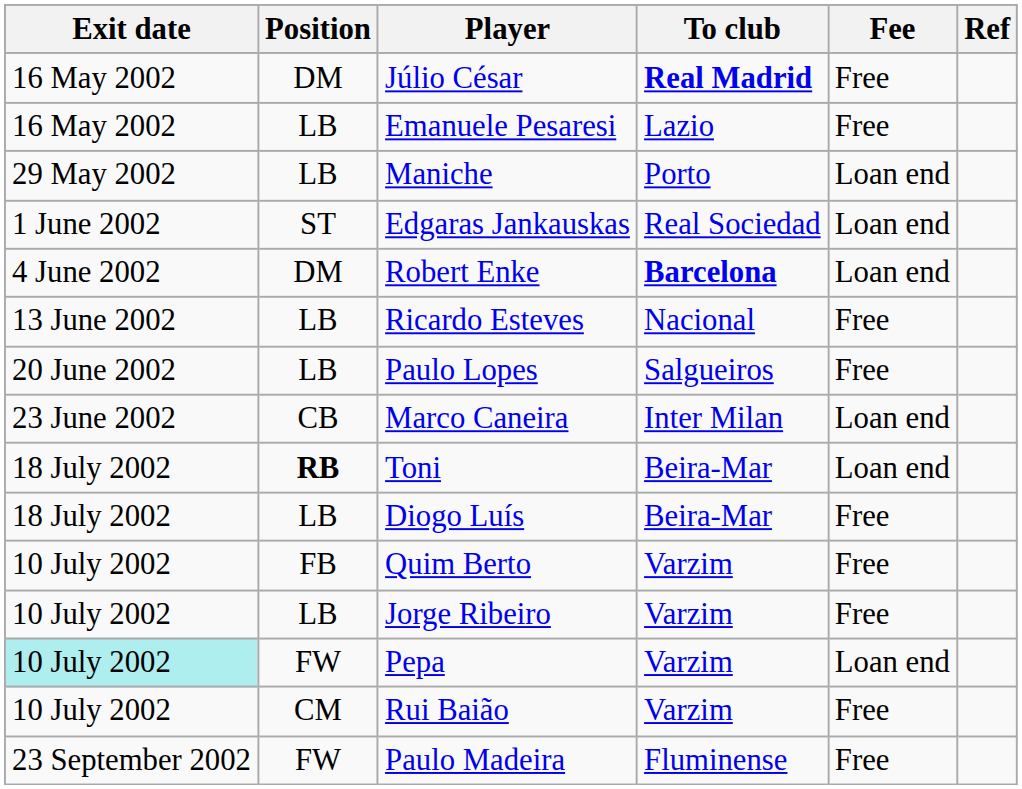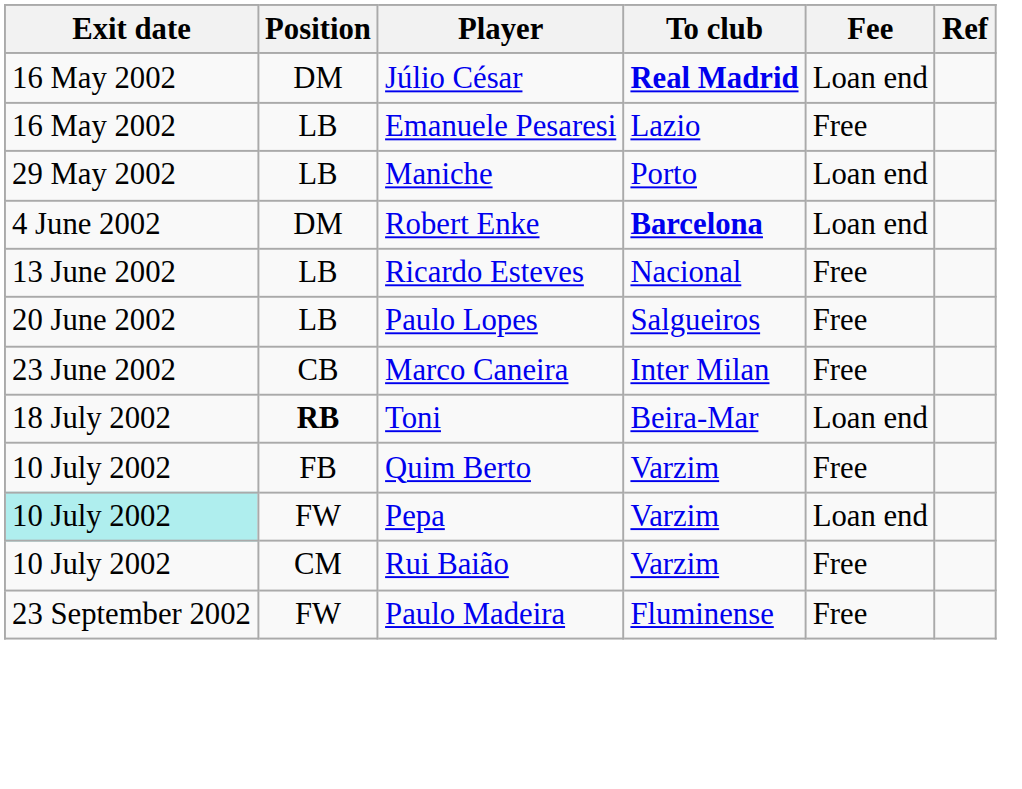 <table class="wikitable sortable">
 <tr>
 <th>Exit date</th>
 <th>Position</th>
 <th>Player</th>
 <th>To club</th>
 <th>Fee</th>
 <th>Ref</th>
 </tr>
 <tr>
 <td>16 May 2002</td>
 <td style="text-align:center;">DM</td>
 <td style="text-align:left;"><a href='#'>Júlio César</a></td>
 <td style="text-align:left;"><strong><a href='#'>Real Madrid</a></strong></td>
-<td>Free</td>
+<td>Loan end</td>
 <td></td>
 </tr>
 <tr>
 <td>16 May 2002</td>
 <td style="text-align:center;">LB</td>
 <td style="text-align:left;"><a href='#'>Emanuele Pesaresi</a></td>
 <td style="text-align:left;"><a href='#'>Lazio</a></td>
 <td>Free</td>
 <td></td>
 </tr>
 <tr>
 <td>29 May 2002</td>
 <td style="text-align:center;">LB</td>
 <td style="text-align:left;"><a href='#'>Maniche</a></td>
 <td style="text-align:left;"><a href='#'>Porto</a></td>
-<td>Loan end</td>
-<td></td>
-</tr>
-<tr>
-<td>1 June 2002</td>
-<td style="text-align:center;">ST</td>
-<td style="text-align:left;"><a href='#'>Edgaras Jankauskas</a></td>
-<td style="text-align:left;"><a href='#'>Real Sociedad</a></td>
 <td>Loan end</td>
 <td></td>
 </tr>
 <tr>
 <td>4 June 2002</td>
 <td style="text-align:center;">DM</td>
 <td style="text-align:left;"><a href='#'>Robert Enke</a></td>
 <td style="text-align:left;"><strong><a href='#'>Barcelona</a></strong></td>
 <td>Loan end</td>
 <td></td>
 </tr>
 <tr>
 <td>13 June 2002</td>
 <td style="text-align:center;">LB</td>
 <td style="text-align:left;"><a href='#'>Ricardo Esteves</a></td>
 <td style="text-align:left;"><a href='#'>Nacional</a></td>
 <td>Free</td>
 <td></td>
 </tr>
 <tr>
 <td>20 June 2002</td>
 <td style="text-align:center;">LB</td>
 <td style="text-align:left;"><a href='#'>Paulo Lopes</a></td>
 <td style="text-align:left;"><a href='#'>Salgueiros</a></td>
 <td>Free</td>
 <td></td>
 </tr>
 <tr>
 <td>23 June 2002</td>
 <td style="text-align:center;">CB</td>
 <td style="text-align:left;"><a href='#'>Marco Caneira</a></td>
 <td style="text-align:left;"><a href='#'>Inter Milan</a></td>
-<td>Loan end</td>
+<td>Free</td>
 <td></td>
 </tr>
 <tr>
 <td>18 July 2002</td>
 <td style="text-align:center;"><strong>RB</strong></td>
 <td style="text-align:left;"><a href='#'>Toni</a></td>
 <td style="text-align:left;"><a href='#'>Beira-Mar</a></td>
 <td>Loan end</td>
 <td></td>
 </tr>
 <tr>
-<td>18 July 2002</td>
-<td style="text-align:center;">LB</td>
-<td style="text-align:left;"><a href='#'>Diogo Luís</a></td>
-<td style="text-align:left;"><a href='#'>Beira-Mar</a></td>
-<td>Free</td>
-<td></td>
-</tr>
-<tr>
 <td>10 July 2002</td>
 <td style="text-align:center;">FB</td>
 <td style="text-align:left;"><a href='#'>Quim Berto</a></td>
-<td style="text-align:left;"><a href='#'>Varzim</a></td>
-<td>Free</td>
-<td></td>
-</tr>
-<tr>
-<td>10 July 2002</td>
-<td style="text-align:center;">LB</td>
-<td style="text-align:left;"><a href='#'>Jorge Ribeiro</a></td>
 <td style="text-align:left;"><a href='#'>Varzim</a></td>
 <td>Free</td>
 <td></td>
 </tr>
 <tr>
 <td style="background: paleturquoise;">10 July 2002</td>
 <td style="text-align:center;">FW</td>
 <td style="text-align:left;"><a href='#'>Pepa</a></td>
 <td style="text-align:left;"><a href='#'>Varzim</a></td>
 <td>Loan end</td>
 <td></td>
 </tr>
 <tr>
 <td>10 July 2002</td>
 <td style="text-align:center;">CM</td>
 <td style="text-align:left;"><a href='#'>Rui Baião</a></td>
 <td style="text-align:left;"><a href='#'>Varzim</a></td>
 <td>Free</td>
 <td></td>
 </tr>
 <tr>
 <td>23 September 2002</td>
 <td style="text-align:center;">FW</td>
 <td style="text-align:left;"><a href='#'>Paulo Madeira</a></td>
 <td style="text-align:left;"><a href='#'>Fluminense</a></td>
 <td>Free</td>
 <td></td>
 </tr>
 </table>
